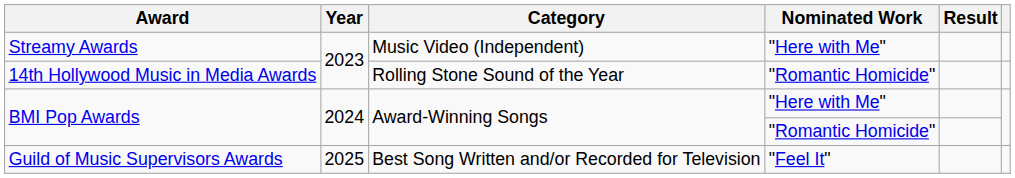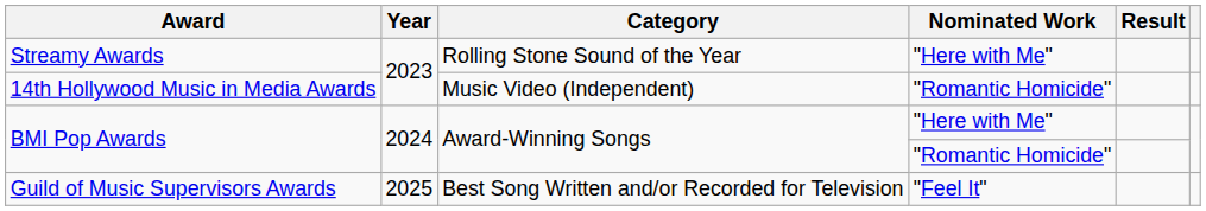 <table class="wikitable sortable plainrowheaders" style="width: auto;">
 <tr>
 <th scope="col">Award</th>
 <th scope="col">Year</th>
 <th scope="col">Category</th>
 <th scope="col">Nominated Work</th>
 <th scope="col">Result</th>
 <th scope="col" class="unsortable"></th>
 </tr>
 <tr>
 <td><a href='#'>Streamy Awards</a></td>
 <td rowspan="2">2023</td>
-<td>Music Video (Independent)</td>
+<td>Rolling Stone Sound of the Year</td>
 <td>"<a href='#'>Here with Me</a>"</td>
 <td></td>
 <td></td>
 </tr>
 <tr>
 <td><a href='#'>14th Hollywood Music in Media Awards</a></td>
-<td>Rolling Stone Sound of the Year</td>
+<td>Music Video (Independent)</td>
 <td>"<a href='#'>Romantic Homicide</a>"</td>
 <td></td>
 <td></td>
 </tr>
 <tr>
 <td rowspan="2"><a href='#'>BMI Pop Awards</a></td>
 <td rowspan="2">2024</td>
 <td rowspan="2">Award-Winning Songs</td>
 <td>"<a href='#'>Here with Me</a>"</td>
 <td></td>
 <td rowspan="2"></td>
 </tr>
 <tr>
 <td>"<a href='#'>Romantic Homicide</a>"</td>
 <td></td>
 </tr>
 <tr>
 <td rowspan="2"><a href='#'>Guild of Music Supervisors Awards</a></td>
 <td>2025</td>
 <td>Best Song Written and/or Recorded for Television</td>
 <td>"<a href='#'>Feel It</a>"</td>
 <td></td>
 <td></td>
 </tr>
 </table>
